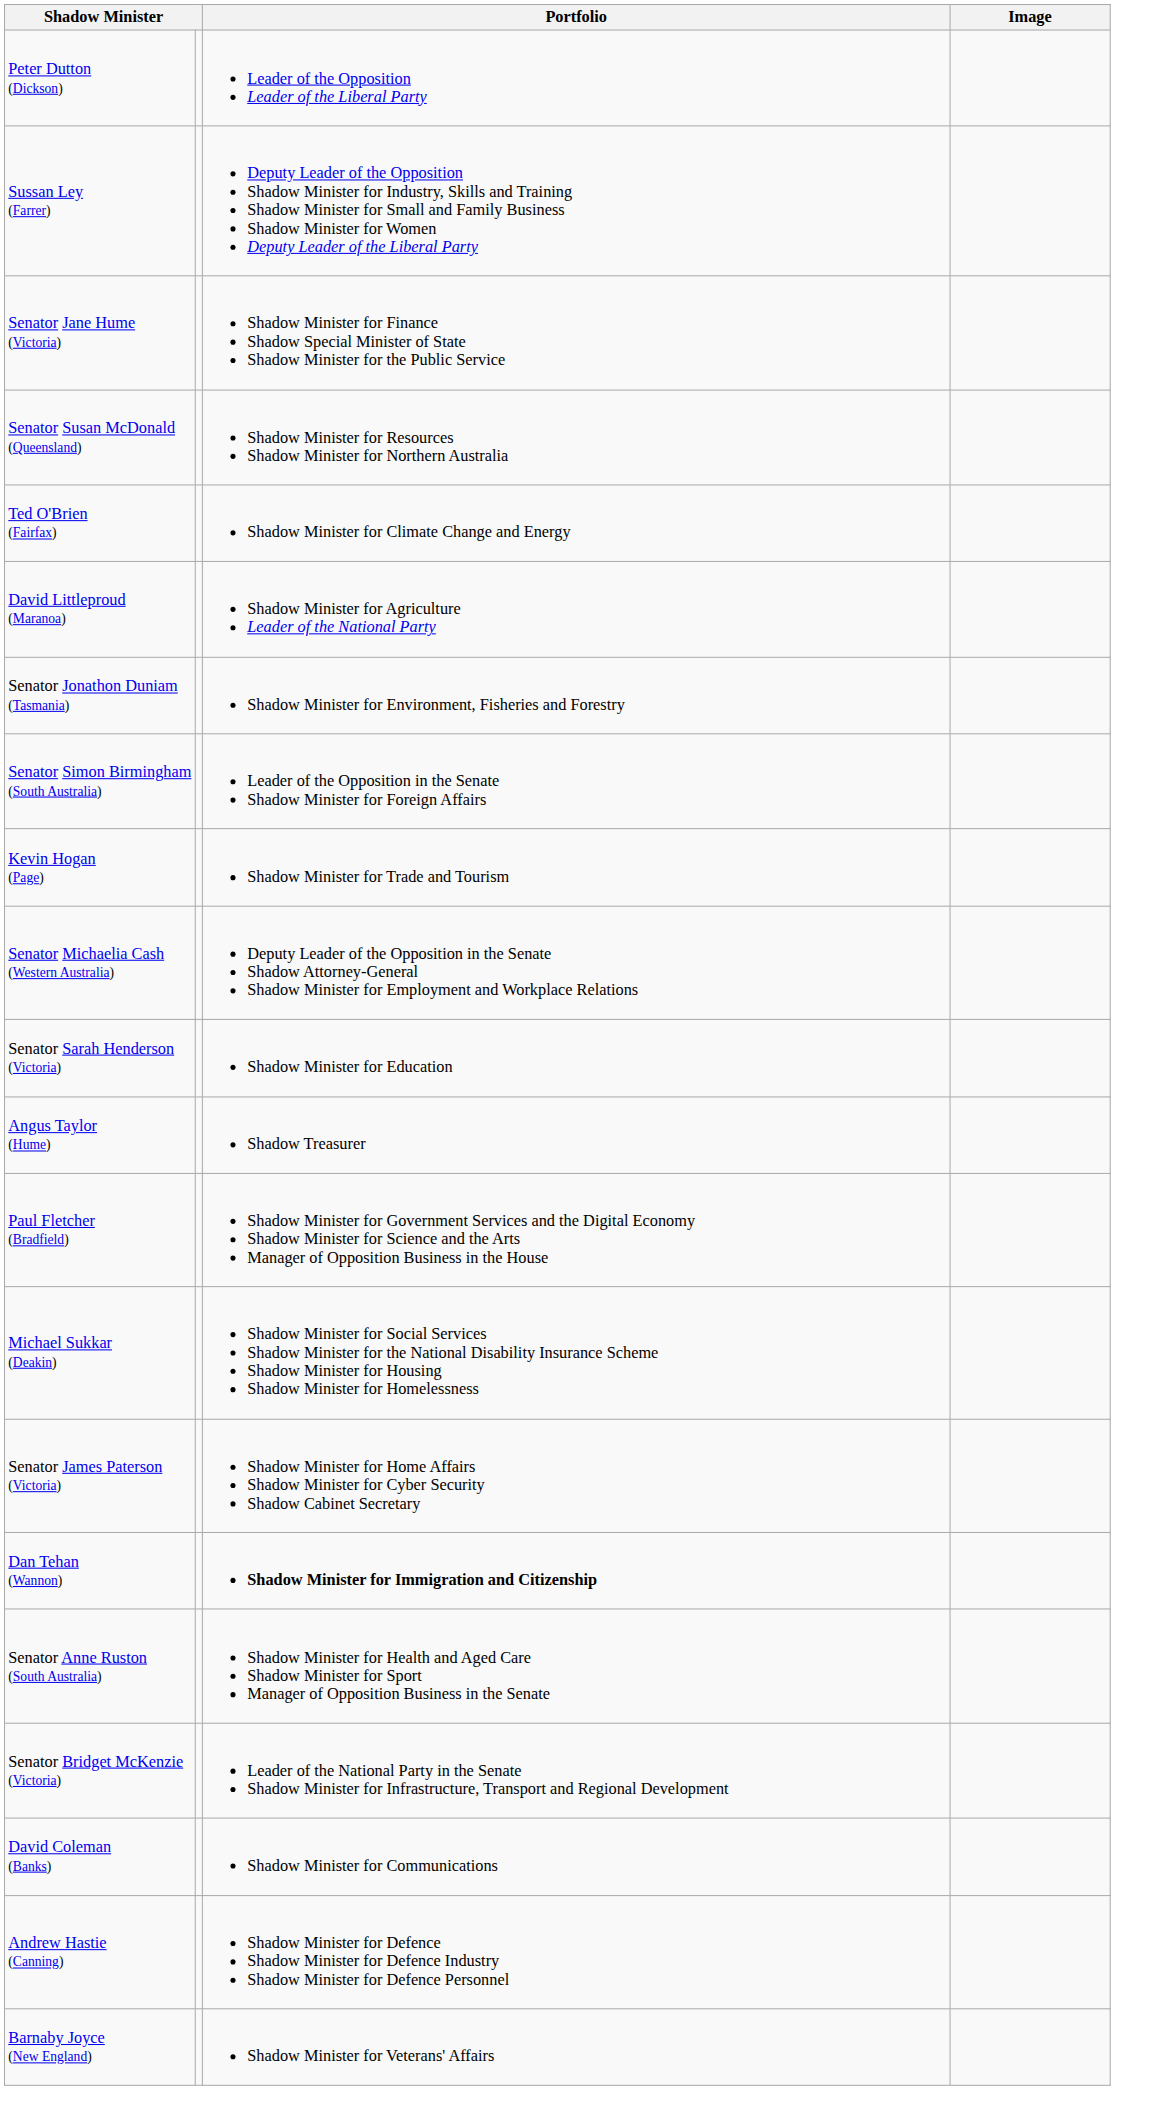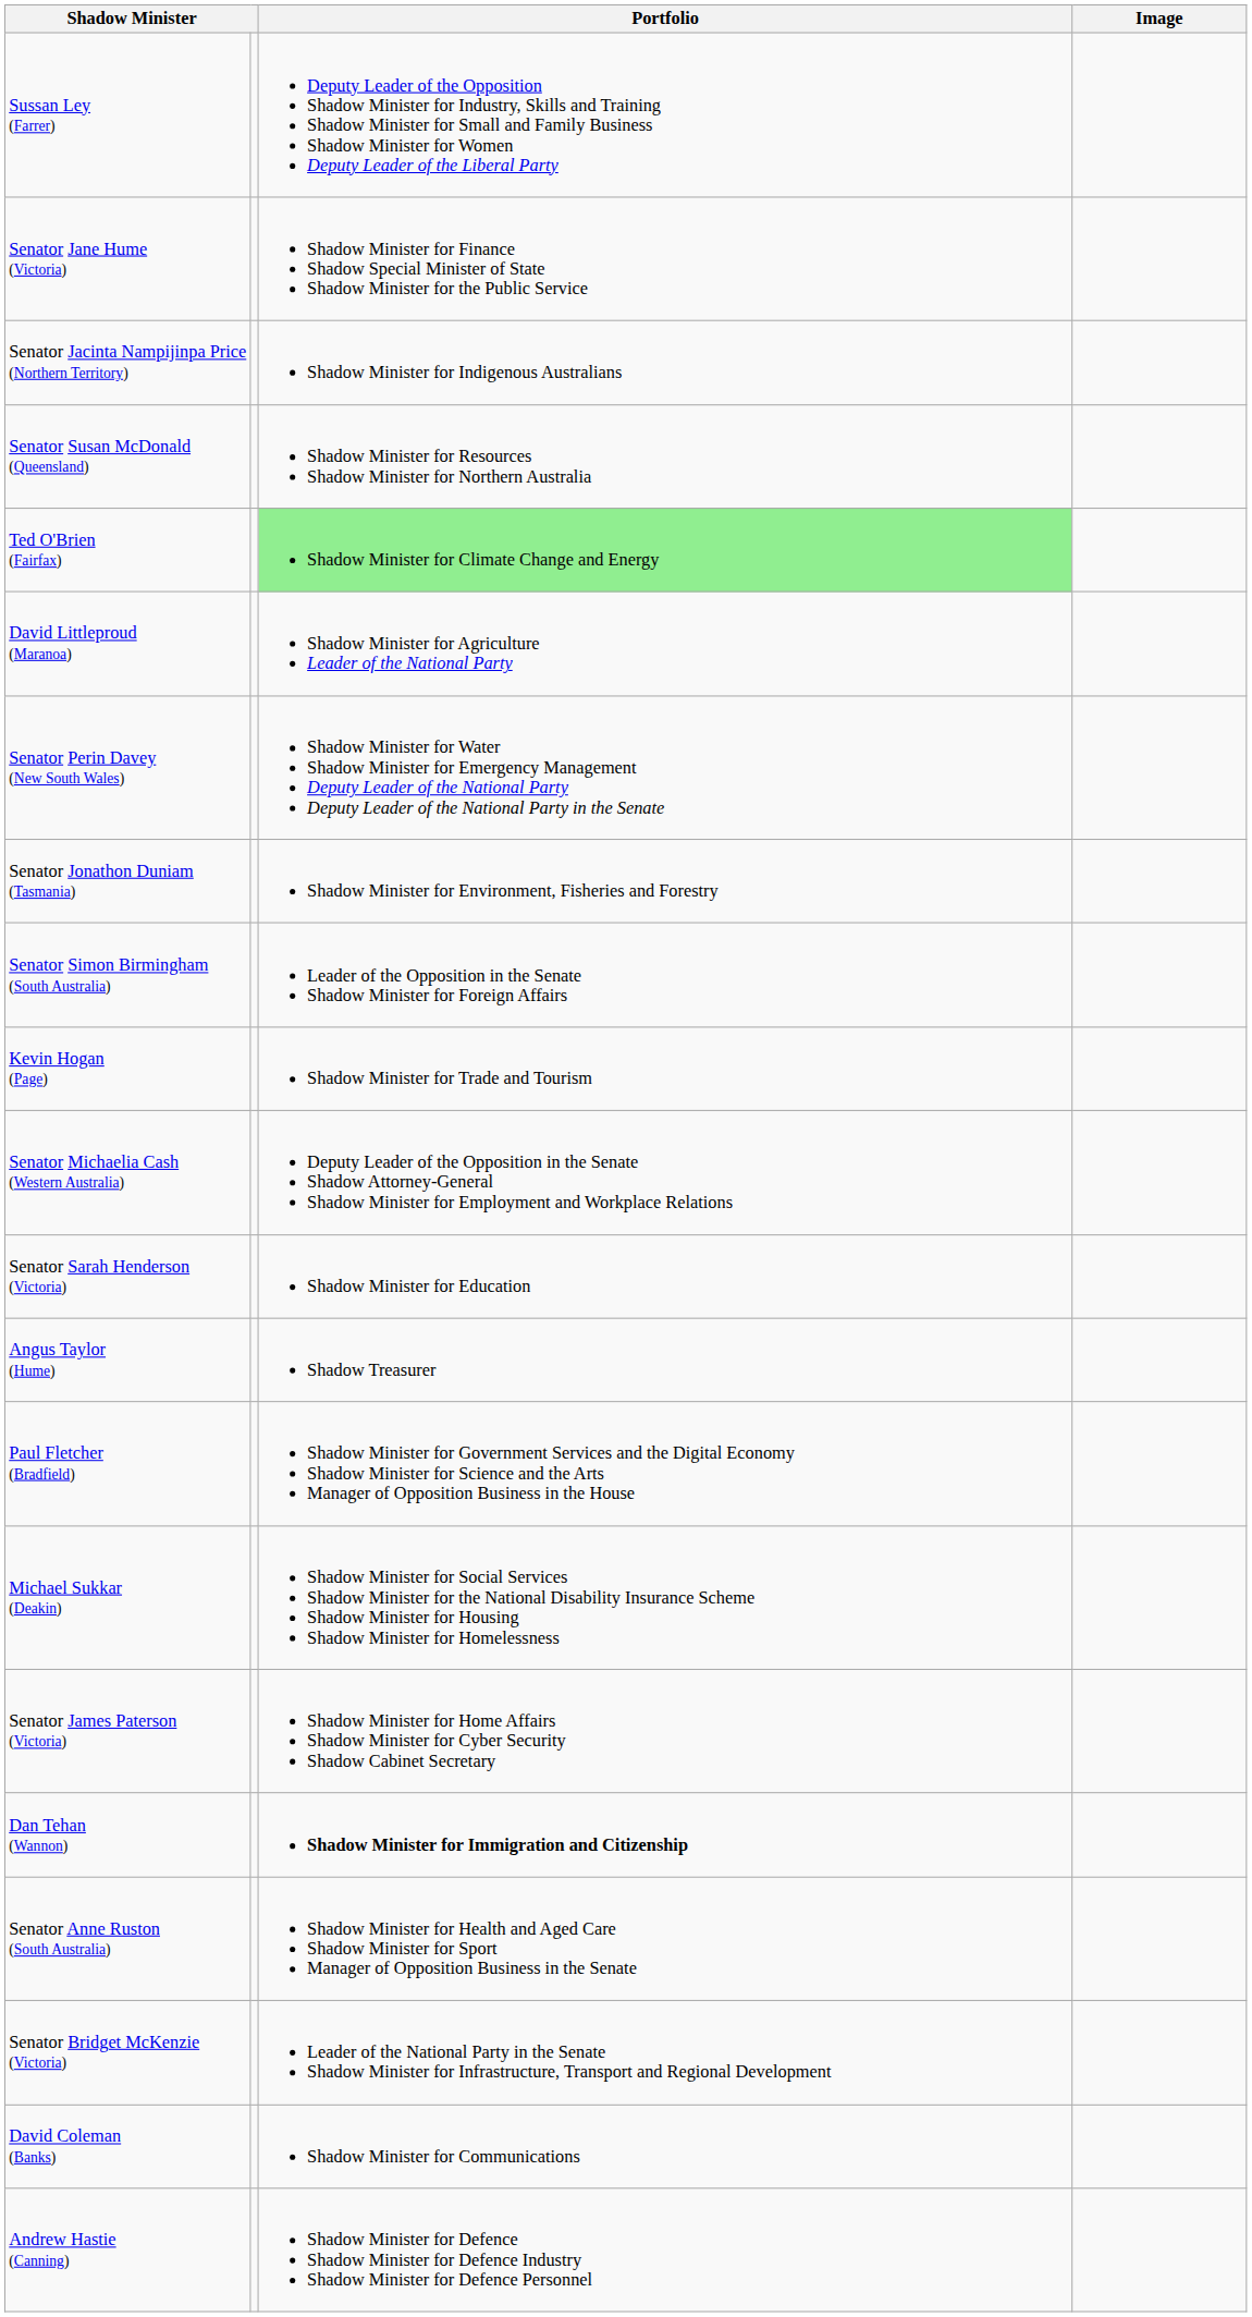 <table class="wikitable">
 <tr>
 <th width=80 colspan="2">Shadow Minister</th>
 <th width=725>Portfolio</th>
 <th width=150>Image</th>
-</tr>
-<tr>
-<td><a href='#'>Peter Dutton</a> <br><small>(<a href='#'>Dickson</a>)</small></td>
-<td></td>
-<td><br><ul><li><a href='#'>Leader of the Opposition</a></li><li><a href='#'><em>Leader of the Liberal Party</em></a></li></ul></td>
-<td></td>
 </tr>
 <tr>
 <td><a href='#'>Sussan Ley</a> <br><small>(<a href='#'>Farrer</a>)</small></td>
 <td></td>
 <td><br><ul><li><a href='#'>Deputy Leader of the Opposition</a></li><li>Shadow Minister for Industry, Skills and Training</li><li>Shadow Minister for Small and Family Business</li><li>Shadow Minister for Women</li><li><a href='#'><em>Deputy Leader of the Liberal Party</em></a></li></ul></td>
 <td></td>
 </tr>
 <tr>
 <td><a href='#'>Senator</a> <a href='#'>Jane Hume</a> <br><small>(<a href='#'>Victoria</a>)</small></td>
 <td></td>
 <td><br><ul><li>Shadow Minister for Finance</li><li>Shadow Special Minister of State</li><li>Shadow Minister for the Public Service</li></ul></td>
 <td></td>
 </tr>
 <tr>
+<td>Senator <a href='#'>Jacinta Nampijinpa Price</a> <br><small>(<a href='#'>Northern Territory</a>)</small></td>
+<td></td>
+<td><br><ul><li>Shadow Minister for Indigenous Australians</li></ul></td>
+<td></td>
+</tr>
+<tr>
 <td><a href='#'>Senator</a> <a href='#'>Susan McDonald</a><br><small>(<a href='#'>Queensland</a>)</small></td>
 <td></td>
 <td><br><ul><li>Shadow Minister for Resources</li><li>Shadow Minister for Northern Australia</li></ul></td>
 <td></td>
 </tr>
 <tr>
 <td><a href='#'>Ted O'Brien</a> <br><small>(<a href='#'>Fairfax</a>)</small></td>
 <td></td>
-<td><br><ul><li>Shadow Minister for Climate Change and Energy</li></ul></td>
+<td style="background: lightgreen;"><br><ul><li>Shadow Minister for Climate Change and Energy</li></ul></td>
 <td></td>
 </tr>
 <tr>
 <td><a href='#'>David Littleproud</a> <br><small>(<a href='#'>Maranoa</a>)</small></td>
 <td></td>
 <td><br><ul><li>Shadow Minister for Agriculture</li><li><a href='#'><em>Leader of the National Party</em></a></li></ul></td>
+<td></td>
+</tr>
+<tr>
+<td><a href='#'>Senator</a> <a href='#'>Perin Davey</a><br><small>(<a href='#'>New South Wales</a>)</small></td>
+<td></td>
+<td><br><ul><li>Shadow Minister for Water</li><li>Shadow Minister for Emergency Management</li><li><a href='#'><em>Deputy Leader of the National Party</em></a></li><li><em>Deputy Leader of the National Party in the Senate</em></li></ul></td>
 <td></td>
 </tr>
 <tr>
 <td>Senator <a href='#'>Jonathon Duniam</a><br><small>(<a href='#'>Tasmania</a>)</small></td>
 <td></td>
 <td><br><ul><li>Shadow Minister for Environment, Fisheries and Forestry</li></ul></td>
 <td></td>
 </tr>
 <tr>
 <td><a href='#'>Senator</a> <a href='#'>Simon Birmingham</a><br><small>(<a href='#'>South Australia</a>)</small></td>
 <td></td>
 <td><br><ul><li>Leader of the Opposition in the Senate</li><li>Shadow Minister for Foreign Affairs</li></ul></td>
 <td></td>
 </tr>
 <tr>
 <td><a href='#'>Kevin Hogan</a> <br><small>(<a href='#'>Page</a>)</small></td>
 <td></td>
 <td><br><ul><li>Shadow Minister for Trade and Tourism</li></ul></td>
 <td></td>
 </tr>
 <tr>
 <td><a href='#'>Senator</a> <a href='#'>Michaelia Cash</a><br><small>(<a href='#'>Western Australia</a>)</small></td>
 <td></td>
 <td><br><ul><li>Deputy Leader of the Opposition in the Senate</li><li>Shadow Attorney-General</li><li>Shadow Minister for Employment and Workplace Relations</li></ul></td>
 <td></td>
 </tr>
 <tr>
 <td>Senator <a href='#'>Sarah Henderson</a><br><small>(<a href='#'>Victoria</a>)</small></td>
 <td></td>
 <td><br><ul><li>Shadow Minister for Education</li></ul></td>
 <td></td>
 </tr>
 <tr>
 <td><a href='#'>Angus Taylor</a> <br><small>(<a href='#'>Hume</a>)</small></td>
 <td></td>
 <td><br><ul><li>Shadow Treasurer</li></ul></td>
 <td></td>
 </tr>
 <tr>
 <td><a href='#'>Paul Fletcher</a> <br><small>(<a href='#'>Bradfield</a>)</small></td>
 <td></td>
 <td><br><ul><li>Shadow Minister for Government Services and the Digital Economy</li><li>Shadow Minister for Science and the Arts</li><li>Manager of Opposition Business in the House</li></ul></td>
 <td></td>
 </tr>
 <tr>
 <td><a href='#'>Michael Sukkar</a> <br><small>(<a href='#'>Deakin</a>)</small></td>
 <td></td>
 <td><br><ul><li>Shadow Minister for Social Services</li><li>Shadow Minister for the National Disability Insurance Scheme</li><li>Shadow Minister for Housing</li><li>Shadow Minister for Homelessness</li></ul></td>
 <td></td>
 </tr>
 <tr>
 <td>Senator <a href='#'>James Paterson</a><br><small>(<a href='#'>Victoria</a>)</small></td>
 <td></td>
 <td><br><ul><li>Shadow Minister for Home Affairs</li><li>Shadow Minister for Cyber Security</li><li>Shadow Cabinet Secretary</li></ul></td>
 <td></td>
 </tr>
 <tr>
 <td><a href='#'>Dan Tehan</a> <br><small>(<a href='#'>Wannon</a>)</small></td>
 <td></td>
 <td><strong><br><ul><li>Shadow Minister for Immigration and Citizenship</li></ul></strong></td>
 <td></td>
 </tr>
 <tr>
 <td>Senator <a href='#'>Anne Ruston</a><br><small>(<a href='#'>South Australia</a>)</small></td>
 <td></td>
 <td><br><ul><li>Shadow Minister for Health and Aged Care</li><li>Shadow Minister for Sport</li><li>Manager of Opposition Business in the Senate</li></ul></td>
 <td></td>
 </tr>
 <tr>
 <td>Senator <a href='#'>Bridget McKenzie</a><br><small>(<a href='#'>Victoria</a>)</small></td>
 <td></td>
 <td><br><ul><li>Leader of the National Party in the Senate</li><li>Shadow Minister for Infrastructure, Transport and Regional Development</li></ul></td>
 <td></td>
 </tr>
 <tr>
 <td><a href='#'>David Coleman</a> <br><small>(<a href='#'>Banks</a>)</small></td>
 <td></td>
 <td><br><ul><li>Shadow Minister for Communications</li></ul></td>
 <td></td>
 </tr>
 <tr>
 <td><a href='#'>Andrew Hastie</a> <br><small>(<a href='#'>Canning</a>)</small></td>
 <td></td>
 <td><br><ul><li>Shadow Minister for Defence</li><li>Shadow Minister for Defence Industry</li><li>Shadow Minister for Defence Personnel</li></ul></td>
 <td></td>
 </tr>
-<tr>
-<td><a href='#'>Barnaby Joyce</a> <br><small>(<a href='#'>New England</a>)</small></td>
-<td></td>
-<td><br><ul><li>Shadow Minister for Veterans' Affairs</li></ul></td>
-<td></td>
-</tr>
 </table>
